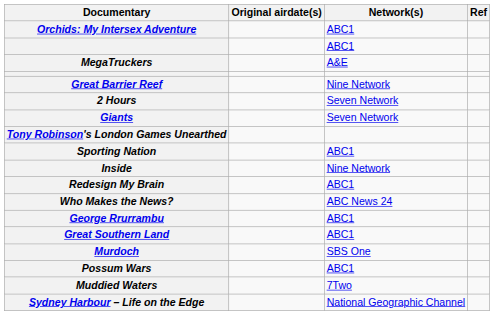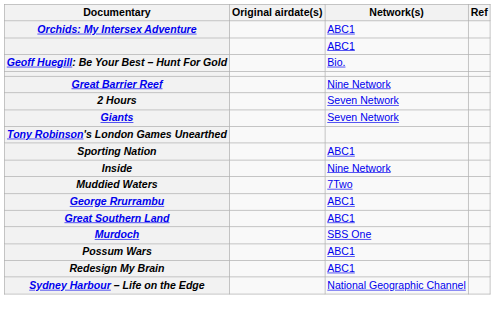 <table class="wikitable plainrowheaders sortable">
 <tr>
 <th scope="col">Documentary</th>
 <th scope="col">Original airdate(s)</th>
 <th scope="col">Network(s)</th>
 <th scope="col" class="unsortable">Ref</th>
 </tr>
 <tr>
 <th scope="row"><em><a href='#'>Orchids: My Intersex Adventure</a></em></th>
 <td align=center></td>
 <td><a href='#'>ABC1</a></td>
 <td align=center></td>
 </tr>
 <tr>
 <th scope="row"><em></em></th>
 <td align=center></td>
 <td><a href='#'>ABC1</a></td>
 <td align=center></td>
 </tr>
 <tr>
-<th scope="row"><em>MegaTruckers</em></th>
+<th scope="row"><em><a href='#'>Geoff Huegill</a>: Be Your Best – Hunt For Gold</em></th>
 <td align=center></td>
-<td><a href='#'>A&E</a></td>
+<td><a href='#'>Bio.</a></td>
 <td align=center></td>
 </tr>
 <tr>
 <th scope="row"><em></em></th>
 <td align=center></td>
 <td></td>
 <td align=center></td>
 </tr>
 <tr>
 <th scope="row"><em><a href='#'>Great Barrier Reef</a></em></th>
 <td align=center></td>
 <td><a href='#'>Nine Network</a></td>
 <td align=center></td>
 </tr>
 <tr>
 <th scope="row"><em>2 Hours</em></th>
 <td align=center></td>
 <td><a href='#'>Seven Network</a></td>
 <td align=center></td>
 </tr>
 <tr>
 <th scope="row"><em><a href='#'>Giants</a></em></th>
 <td align=center></td>
 <td><a href='#'>Seven Network</a></td>
 <td align=center></td>
 </tr>
 <tr>
 <th scope="row"><em><a href='#'>Tony Robinson</a>'s London Games Unearthed</em></th>
 <td align=center></td>
 <td></td>
 <td align=center></td>
 </tr>
 <tr>
 <th scope="row"><em>Sporting Nation</em></th>
 <td align=center></td>
 <td><a href='#'>ABC1</a></td>
 <td align=center></td>
 </tr>
 <tr>
 <th scope="row"><em>Inside</em></th>
 <td align=center></td>
 <td><a href='#'>Nine Network</a></td>
 <td align=center></td>
 </tr>
 <tr>
-<th scope="row"><em>Redesign My Brain</em></th>
-<td></td>
-<td><a href='#'>ABC1</a></td>
+<th scope="row"><em>Muddied Waters</em></th>
 <td align=center></td>
-</tr>
-<tr>
-<th scope="row"><em>Who Makes the News?</em></th>
-<td align=center></td>
-<td><a href='#'>ABC News 24</a></td>
+<td><a href='#'>7Two</a></td>
 <td align=center></td>
 </tr>
 <tr>
 <th scope="row"><em><a href='#'>George Rrurrambu</a></em></th>
 <td></td>
 <td><a href='#'>ABC1</a></td>
 <td align=center></td>
 </tr>
 <tr>
 <th scope="row"><em><a href='#'>Great Southern Land</a></em></th>
 <td></td>
 <td><a href='#'>ABC1</a></td>
 <td align=center></td>
 </tr>
 <tr>
 <th scope="row"><em><a href='#'>Murdoch</a></em></th>
 <td></td>
 <td><a href='#'>SBS One</a></td>
 <td align=center></td>
 </tr>
 <tr>
 <th scope="row"><em>Possum Wars</em></th>
 <td></td>
 <td><a href='#'>ABC1</a></td>
 <td align=center></td>
 </tr>
 <tr>
-<th scope="row"><em>Muddied Waters</em></th>
-<td align=center></td>
-<td><a href='#'>7Two</a></td>
+<th scope="row"><em>Redesign My Brain</em></th>
+<td></td>
+<td><a href='#'>ABC1</a></td>
 <td align=center></td>
 </tr>
 <tr>
 <th scope="row"><em><a href='#'>Sydney Harbour</a> – Life on the Edge</em></th>
 <td></td>
 <td><a href='#'>National Geographic Channel</a></td>
 <td align=center></td>
 </tr>
 </table>
